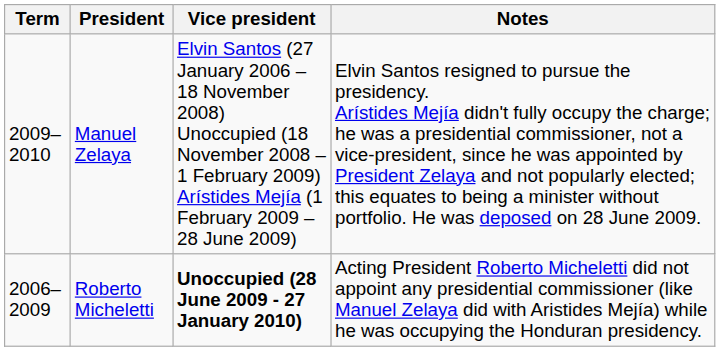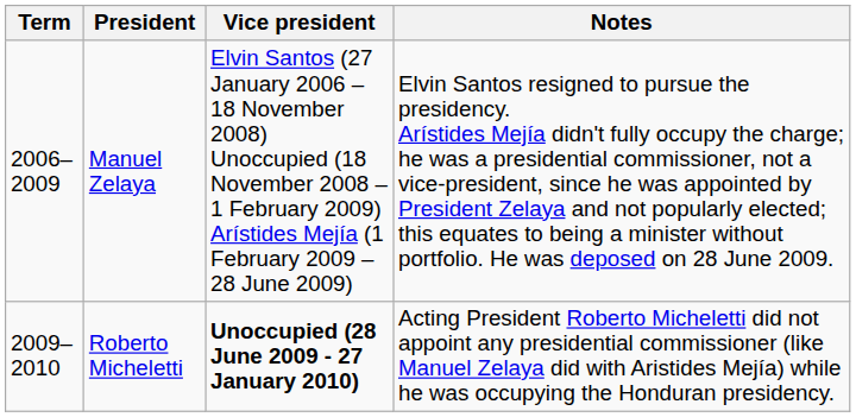 <table class="wikitable">
 <tr>
 <th>Term</th>
 <th>President</th>
 <th>Vice president</th>
 <th>Notes</th>
 </tr>
 <tr>
-<td>2009–2010</td>
+<td>2006–2009</td>
 <td><a href='#'>Manuel Zelaya</a></td>
 <td><a href='#'>Elvin Santos</a> (27 January 2006 – 18 November 2008)<br>Unoccupied (18 November 2008 – 1 February 2009)<br><a href='#'>Arístides Mejía</a> (1 February 2009 – 28 June 2009)</td>
 <td>Elvin Santos resigned to pursue the presidency. <br> <a href='#'>Arístides Mejía</a> didn't fully occupy the charge; he was a presidential commissioner, not a vice-president, since he was appointed by <a href='#'>President Zelaya</a> and not popularly elected; this equates to being a minister without portfolio. He was <a href='#'>deposed</a> on 28 June 2009.</td>
 </tr>
 <tr>
-<td>2006–2009</td>
+<td>2009–2010</td>
 <td><a href='#'>Roberto Micheletti</a></td>
 <td><strong>Unoccupied (28 June 2009 - 27 January 2010)</strong></td>
 <td>Acting President <a href='#'>Roberto Micheletti</a> did not appoint any presidential commissioner (like <a href='#'>Manuel Zelaya</a> did with Aristides Mejía) while he was occupying the Honduran presidency.</td>
 </tr>
 </table>
